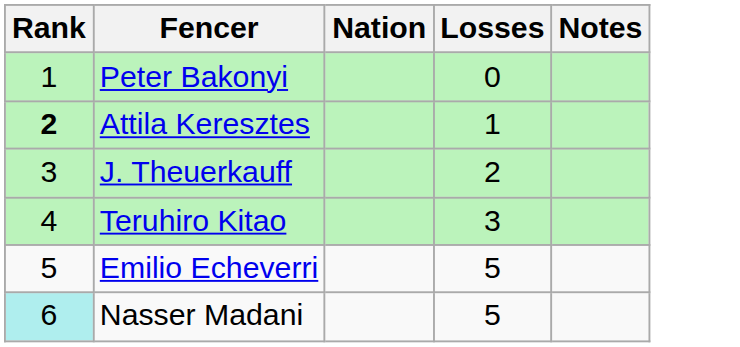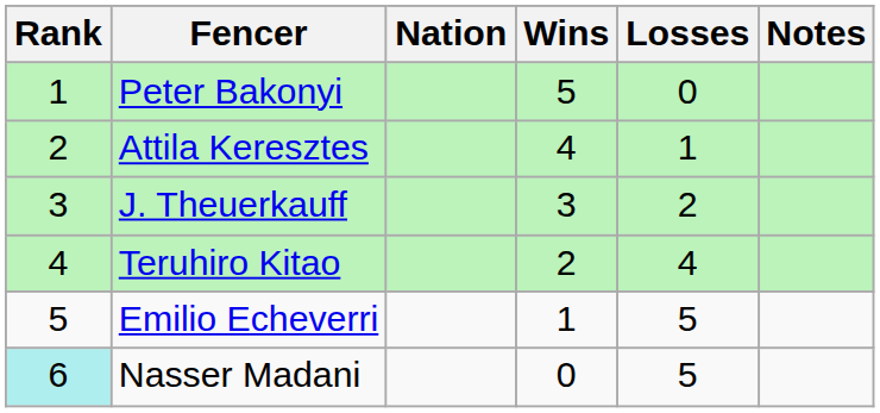 <table class="wikitable sortable" style="text-align:center">
 <tr>
 <th>Rank</th>
 <th>Fencer</th>
 <th>Nation</th>
+<th>Wins</th>
 <th>Losses</th>
 <th>Notes</th>
 </tr>
 <tr bgcolor=bbf3bb>
 <td>1</td>
 <td align=left><a href='#'>Peter Bakonyi</a></td>
 <td align=left></td>
+<td>5</td>
 <td>0</td>
 <td></td>
 </tr>
 <tr bgcolor=bbf3bb>
-<td><strong>2</strong></td>
+<td>2</td>
 <td align=left><a href='#'>Attila Keresztes</a></td>
 <td align=left></td>
+<td>4</td>
 <td>1</td>
 <td></td>
 </tr>
 <tr bgcolor=bbf3bb>
 <td>3</td>
 <td align=left><a href='#'>J. Theuerkauff</a></td>
 <td align=left></td>
+<td>3</td>
 <td>2</td>
 <td></td>
 </tr>
 <tr bgcolor=bbf3bb>
 <td>4</td>
 <td align=left><a href='#'>Teruhiro Kitao</a></td>
 <td align=left></td>
-<td>3</td>
+<td>2</td>
+<td>4</td>
 <td></td>
 </tr>
 <tr>
 <td>5</td>
 <td align=left><a href='#'>Emilio Echeverri</a></td>
 <td align=left></td>
+<td>1</td>
 <td>5</td>
 <td></td>
 </tr>
 <tr>
 <td style="background: paleturquoise;">6</td>
 <td align=left>Nasser Madani</td>
 <td align=left></td>
+<td>0</td>
 <td>5</td>
 <td></td>
 </tr>
 </table>
